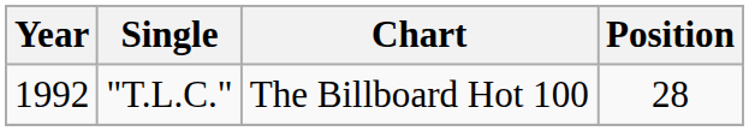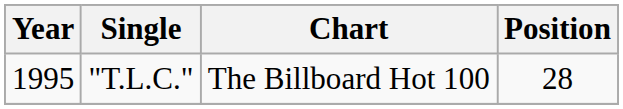 <table class="wikitable">
 <tr>
 <th>Year</th>
 <th>Single</th>
 <th>Chart</th>
 <th>Position</th>
 </tr>
 <tr>
-<td rowspan="1">1992</td>
+<td rowspan="1">1995</td>
 <td rowspan="1">"T.L.C."</td>
 <td>The Billboard Hot 100</td>
 <td align="center">28</td>
 </tr>
 <tr>
 </tr>
 </table>
